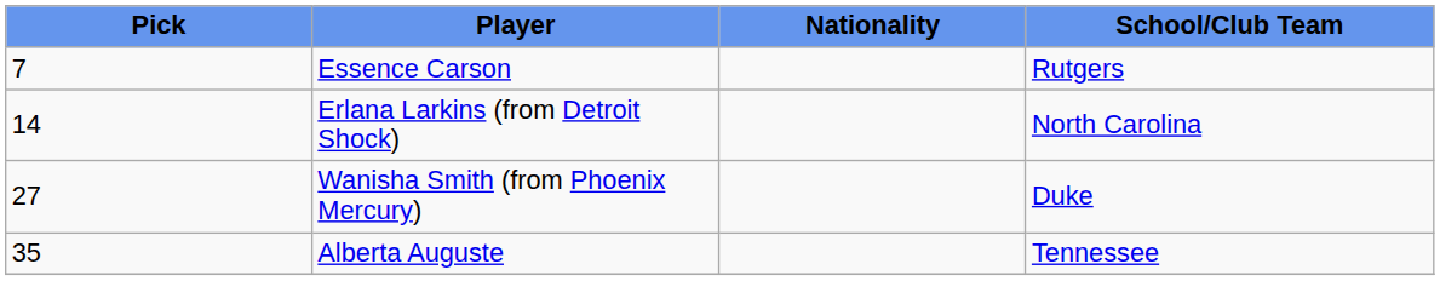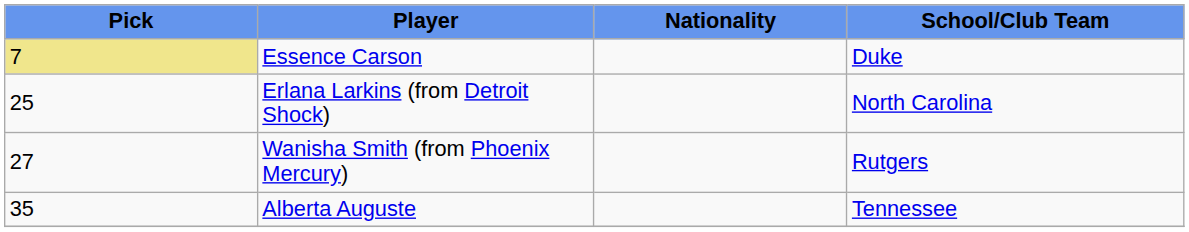 <table class="wikitable sortable sortable">
 <tr>
 <th style="background:#6495ED;" width="15%">Pick</th>
 <th style="background:#6495ED;" width="20%">Player</th>
 <th style="background:#6495ED;" width="15%">Nationality</th>
 <th style="background:#6495ED;" width="20%">School/Club Team</th>
 </tr>
 <tr>
-<td>7</td>
+<td style="background: khaki;">7</td>
 <td><a href='#'>Essence Carson</a></td>
 <td></td>
-<td><a href='#'>Rutgers</a></td>
+<td><a href='#'>Duke</a></td>
 </tr>
 <tr>
-<td>14</td>
+<td>25</td>
 <td><a href='#'>Erlana Larkins</a> (from <a href='#'>Detroit Shock</a>)</td>
 <td></td>
 <td><a href='#'>North Carolina</a></td>
 </tr>
 <tr>
 <td>27</td>
 <td><a href='#'>Wanisha Smith</a> (from <a href='#'>Phoenix Mercury</a>)</td>
 <td></td>
-<td><a href='#'>Duke</a></td>
+<td><a href='#'>Rutgers</a></td>
 </tr>
 <tr>
 <td>35</td>
 <td><a href='#'>Alberta Auguste</a></td>
 <td></td>
 <td><a href='#'>Tennessee</a></td>
 </tr>
 <tr>
 </tr>
 </table>
